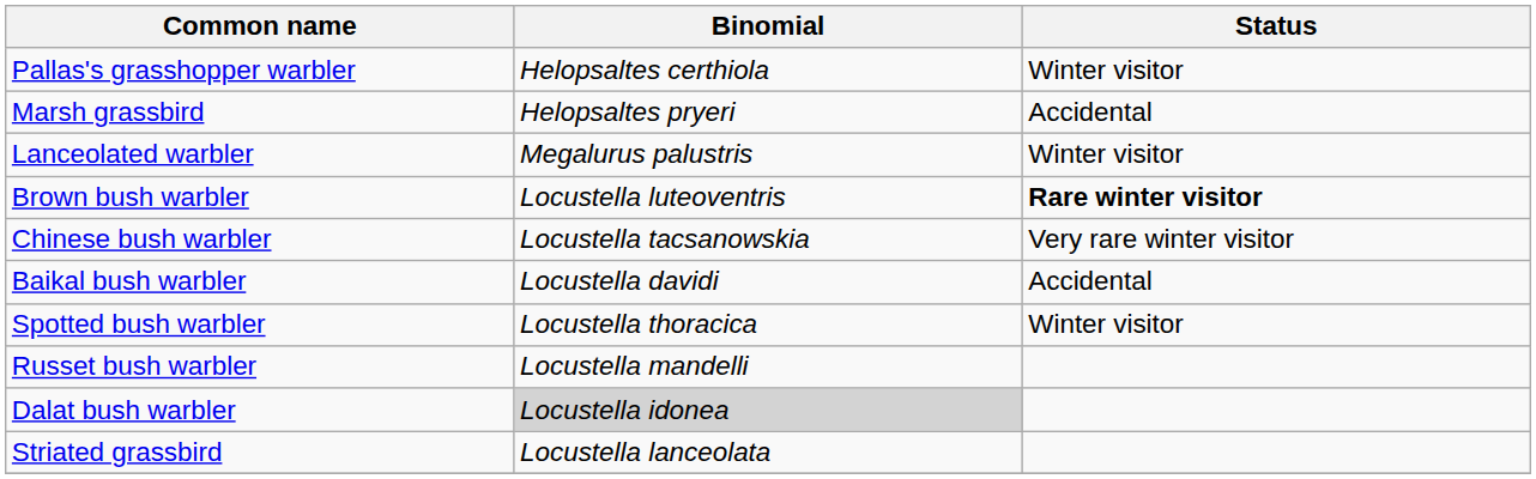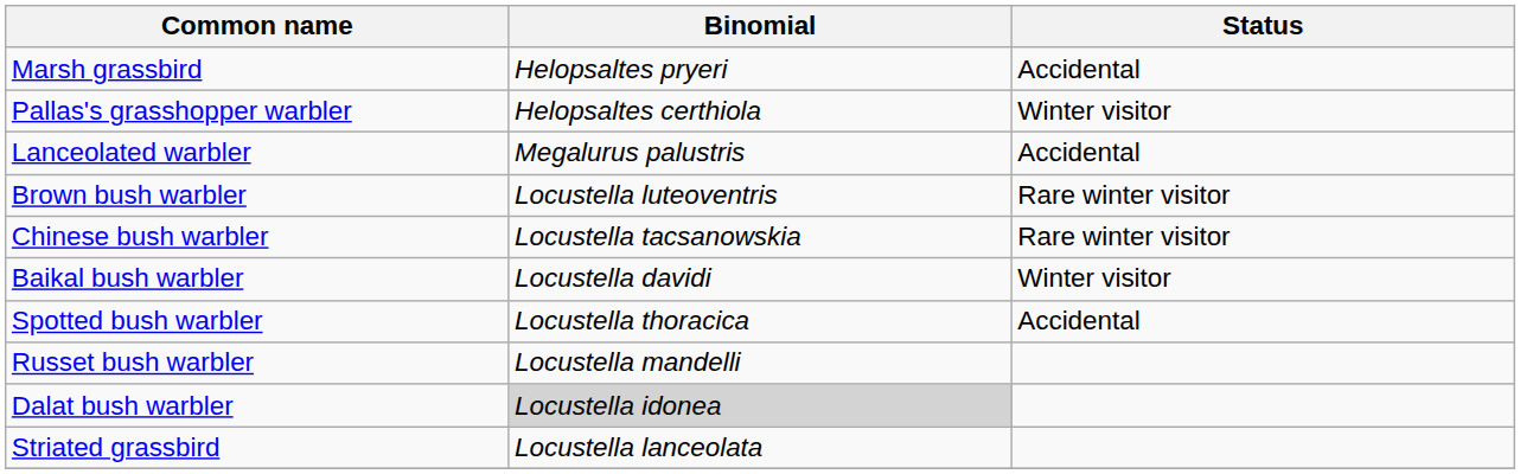 <table width=72% class="wikitable">
 <tr>
 <th width=24%>Common name</th>
 <th width=24%>Binomial</th>
 <th width=24%>Status</th>
 </tr>
 <tr>
+<td><a href='#'>Marsh grassbird</a></td>
+<td><em>Helopsaltes pryeri</em></td>
+<td>Accidental</td>
+</tr>
+<tr>
 <td><a href='#'>Pallas's grasshopper warbler</a></td>
 <td><em>Helopsaltes certhiola</em></td>
 <td>Winter visitor</td>
 </tr>
 <tr>
-<td><a href='#'>Marsh grassbird</a></td>
-<td><em>Helopsaltes pryeri</em></td>
-<td>Accidental</td>
-</tr>
-<tr>
 <td><a href='#'>Lanceolated warbler</a></td>
 <td><em>Megalurus palustris</em></td>
-<td>Winter visitor</td>
+<td>Accidental</td>
 </tr>
 <tr>
 <td><a href='#'>Brown bush warbler</a></td>
 <td><em>Locustella luteoventris</em></td>
-<td><strong>Rare winter visitor</strong></td>
+<td>Rare winter visitor</td>
 </tr>
 <tr>
 <td><a href='#'>Chinese bush warbler</a></td>
 <td><em>Locustella tacsanowskia</em></td>
-<td>Very rare winter visitor</td>
+<td>Rare winter visitor</td>
 </tr>
 <tr>
 <td><a href='#'>Baikal bush warbler</a></td>
 <td><em>Locustella davidi</em></td>
-<td>Accidental</td>
+<td>Winter visitor</td>
 </tr>
 <tr>
 <td><a href='#'>Spotted bush warbler</a></td>
 <td><em>Locustella thoracica</em></td>
-<td>Winter visitor</td>
+<td>Accidental</td>
 </tr>
 <tr>
 <td><a href='#'>Russet bush warbler</a></td>
 <td><em>Locustella mandelli</em></td>
 <td></td>
 </tr>
 <tr>
 <td><a href='#'>Dalat bush warbler</a></td>
 <td style="background: lightgrey;"><em>Locustella idonea</em></td>
 <td></td>
 </tr>
 <tr>
 <td><a href='#'>Striated grassbird</a></td>
 <td><em>Locustella lanceolata</em></td>
 <td></td>
 </tr>
 <tr>
 </tr>
 </table>
